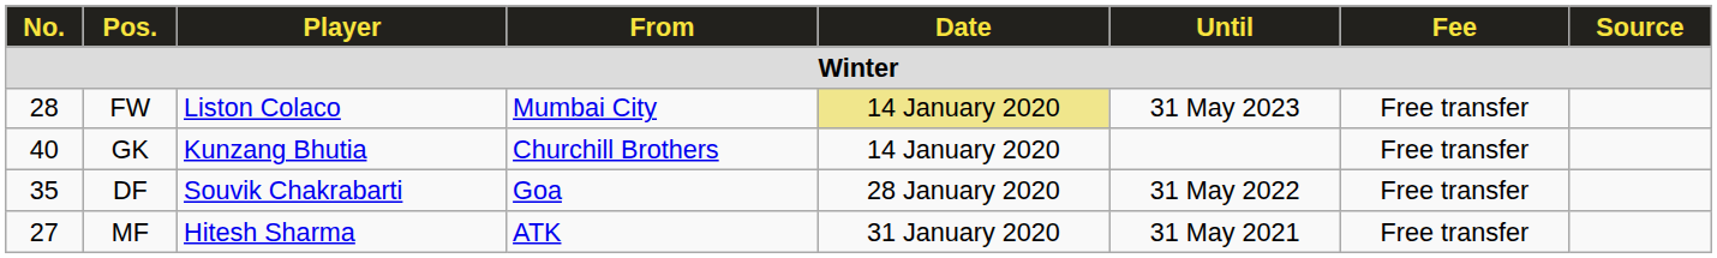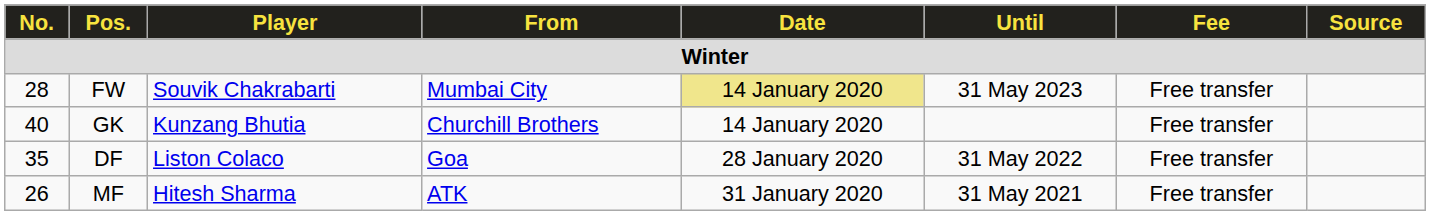 <table class="wikitable" style="text-align:center; font-size:90%; width:75%;">
 <tr>
 <th style="background:#22211D; color:#F7E33F; text-align:center;">No.</th>
 <th style="background:#22211D; color:#F7E33F; text-align:center;">Pos.</th>
 <th style="background:#22211D; color:#F7E33F; text-align:center;">Player</th>
 <th style="background:#22211D; color:#F7E33F; text-align:center;">From</th>
 <th style="background:#22211D; color:#F7E33F; text-align:center;">Date</th>
 <th style="background:#22211D; color:#F7E33F; text-align:center;">Until</th>
 <th style="background:#22211D; color:#F7E33F; text-align:center;">Fee</th>
 <th style="background:#22211D; color:#F7E33F; text-align:center;">Source</th>
 </tr>
 <tr>
 <th colspan=8 style=background:#dcdcdc>Winter</th>
 </tr>
 <tr>
 <td>28</td>
 <td>FW</td>
-<td align="left"> <a href='#'>Liston Colaco</a></td>
+<td align="left"> <a href='#'>Souvik Chakrabarti</a></td>
 <td align="left"> <a href='#'>Mumbai City</a></td>
 <td style="background: khaki;">14 January 2020</td>
 <td>31 May 2023</td>
 <td>Free transfer</td>
 <td></td>
 </tr>
 <tr>
 <td>40</td>
 <td>GK</td>
 <td align="left"> <a href='#'>Kunzang Bhutia</a></td>
 <td align="left"> <a href='#'>Churchill Brothers</a></td>
 <td>14 January 2020</td>
 <td></td>
 <td>Free transfer</td>
 <td></td>
 </tr>
 <tr>
 <td>35</td>
 <td>DF</td>
-<td align="left"> <a href='#'>Souvik Chakrabarti</a></td>
+<td align="left"> <a href='#'>Liston Colaco</a></td>
 <td align="left"> <a href='#'>Goa</a></td>
 <td>28 January 2020</td>
 <td>31 May 2022</td>
 <td>Free transfer</td>
 <td></td>
 </tr>
 <tr>
-<td>27</td>
+<td>26</td>
 <td>MF</td>
 <td align="left"> <a href='#'>Hitesh Sharma</a></td>
 <td align="left"> <a href='#'>ATK</a></td>
 <td>31 January 2020</td>
 <td>31 May 2021</td>
 <td>Free transfer</td>
 <td></td>
 </tr>
 </table>
